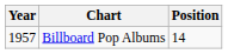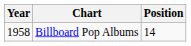 <table class="wikitable">
 <tr>
 <th align="left">Year</th>
 <th align="left">Chart</th>
 <th align="left">Position</th>
 </tr>
 <tr>
-<td align="left">1957</td>
+<td align="left">1958</td>
 <td align="left"><a href='#'>Billboard</a> Pop Albums</td>
 <td align="left">14</td>
 </tr>
 </table>
